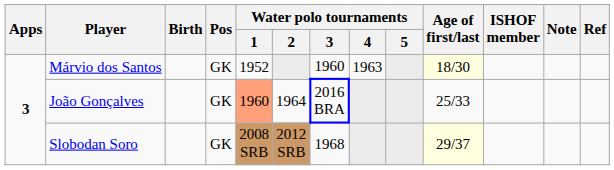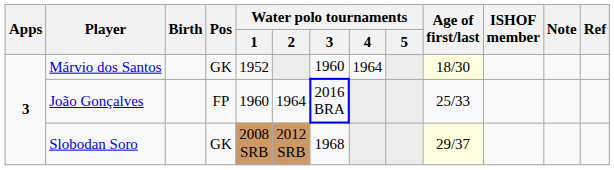 <table class="wikitable sortable" style="text-align: center; font-size: 90%; margin-left: 1em;">
 <tr>
 <th rowspan="2">Apps</th>
 <th rowspan="2">Player</th>
 <th rowspan="2">Birth</th>
 <th rowspan="2">Pos</th>
 <th colspan="5">Water polo tournaments</th>
 <th rowspan="2">Age of<br>first/last</th>
 <th rowspan="2">ISHOF<br>member</th>
 <th rowspan="2">Note</th>
 <th rowspan="2" class="unsortable">Ref</th>
 </tr>
 <tr>
 <th>1</th>
 <th style="width: 2em;" class="unsortable">2</th>
 <th style="width: 2em;" class="unsortable">3</th>
 <th style="width: 2em;" class="unsortable">4</th>
 <th style="width: 2em;" class="unsortable">5</th>
 </tr>
 <tr>
 <td rowspan="3"><strong>3</strong></td>
 <td style="text-align: left;" data-sort-value="Santos, Márvio Dos"><a href='#'>Márvio dos Santos</a></td>
 <td></td>
 <td>GK</td>
 <td>1952</td>
 <td style="background-color: #ececec;"></td>
 <td>1960</td>
-<td>1963</td>
+<td>1964</td>
 <td style="background-color: #ececec;"></td>
 <td style="background: lightyellow;">18/30</td>
 <td></td>
 <td style="text-align: left;"></td>
 <td></td>
 </tr>
 <tr>
 <td style="text-align: left;" data-sort-value="Gonçalves, João"><a href='#'>João Gonçalves</a></td>
 <td></td>
-<td>GK</td>
-<td style="background: lightsalmon;">1960</td>
+<td>FP</td>
+<td>1960</td>
 <td>1964</td>
 <td style="border: 2px solid blue;">2016<br>BRA</td>
 <td style="background-color: #ececec;"></td>
 <td style="background-color: #ececec;"></td>
 <td>25/33</td>
 <td></td>
 <td style="text-align: left;"></td>
 <td></td>
 </tr>
 <tr>
 <td style="text-align: left;" data-sort-value="Soro, Slobodan"><a href='#'>Slobodan Soro</a></td>
 <td></td>
 <td>GK</td>
 <td style="background-color: #cc9966;">2008<br>SRB</td>
 <td style="background-color: #cc9966;">2012<br>SRB</td>
 <td>1968</td>
 <td style="background-color: #ececec;"></td>
 <td style="background-color: #ececec;"></td>
 <td style="background: lightyellow;">29/37</td>
 <td></td>
 <td style="text-align: left;"></td>
 <td></td>
 </tr>
 </table>
